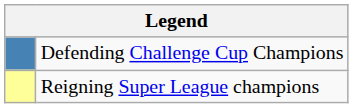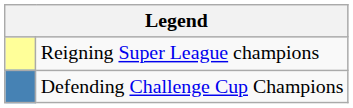 <table class="wikitable" style="font-size: 85%">
 <tr>
 <th colspan=2>Legend</th>
 </tr>
 <tr>
+<td style="background:#ff9; width:15px;"> </td>
+<td>Reigning <a href='#'>Super League</a> champions</td>
+</tr>
+<tr>
 <td style="background:#4682b4; width:15px;"> </td>
 <td>Defending <a href='#'>Challenge Cup</a> Champions</td>
 </tr>
-<tr>
-<td style="background:#ff9; width:15px;"> </td>
-<td>Reigning <a href='#'>Super League</a> champions</td>
-</tr>
 </table>
